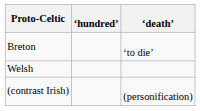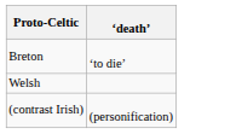 <table class="wikitable" style="margin-left: 1.6em">
 <tr>
 <th>Proto-Celtic</th>
-<th><br><span>‘hundred’</span></th>
 <th><br><span>‘death’</span></th>
 </tr>
 <tr>
 <td>Breton</td>
-<td></td>
 <td><br>‘to die’</td>
 </tr>
 <tr>
 <td>Welsh</td>
 <td></td>
-<td></td>
 </tr>
 <tr>
 <td>(contrast Irish)</td>
-<td></td>
 <td><br>(personification)</td>
 </tr>
 </table>
